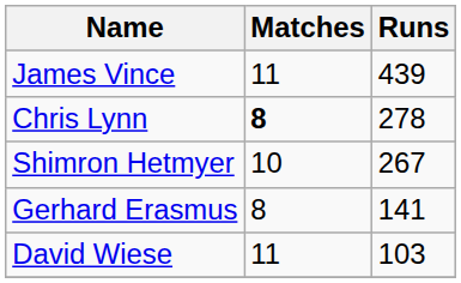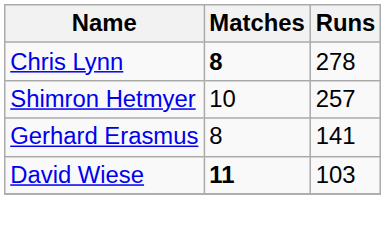 <table class="wikitable">
 <tr>
 <th>Name</th>
 <th>Matches</th>
 <th>Runs</th>
-</tr>
-<tr>
-<td><a href='#'>James Vince</a></td>
-<td>11</td>
-<td>439</td>
 </tr>
 <tr>
 <td><a href='#'>Chris Lynn</a></td>
 <td><strong>8</strong></td>
 <td>278</td>
 </tr>
 <tr>
 <td><a href='#'>Shimron Hetmyer</a></td>
 <td>10</td>
-<td>267</td>
+<td>257</td>
 </tr>
 <tr>
 <td><a href='#'>Gerhard Erasmus</a></td>
 <td>8</td>
 <td>141</td>
 </tr>
 <tr>
 <td><a href='#'>David Wiese</a></td>
-<td>11</td>
+<td><strong>11</strong></td>
 <td>103</td>
 </tr>
 <tr>
 </tr>
 </table>
